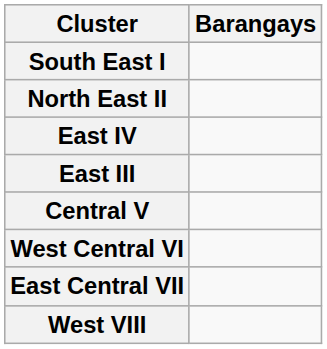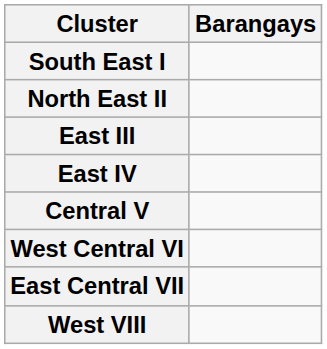 <table class="wikitable plainrowheaders" style="font-size:95%;">
 <tr>
 <th scope="col">Cluster</th>
 <th scope="col">Barangays</th>
 </tr>
 <tr>
 <th scope="row">South East I</th>
 <td></td>
 </tr>
 <tr>
 <th scope="row">North East II</th>
 <td></td>
 </tr>
 <tr>
-<th scope="row">East IV</th>
+<th scope="row">East III</th>
 <td></td>
 </tr>
 <tr>
-<th scope="row">East III</th>
+<th scope="row">East IV</th>
 <td></td>
 </tr>
 <tr>
 <th scope="row">Central V</th>
 <td></td>
 </tr>
 <tr>
 <th scope="row">West Central VI</th>
 <td></td>
 </tr>
 <tr>
 <th scope="row">East Central VII</th>
 <td></td>
 </tr>
 <tr>
 <th scope="row">West VIII</th>
 <td></td>
 </tr>
 </table>
